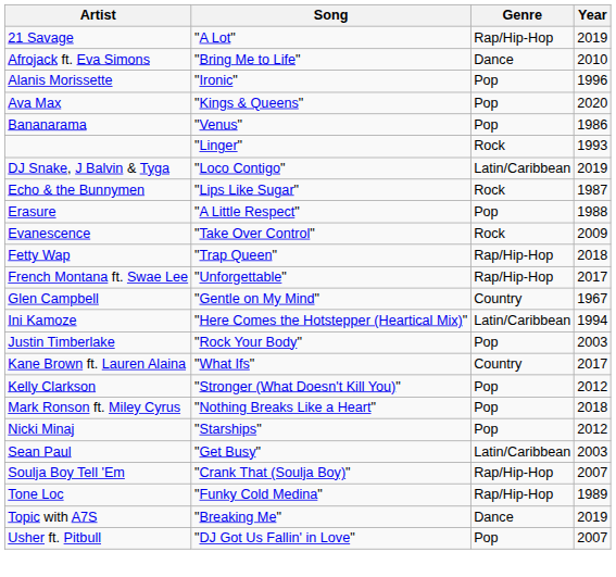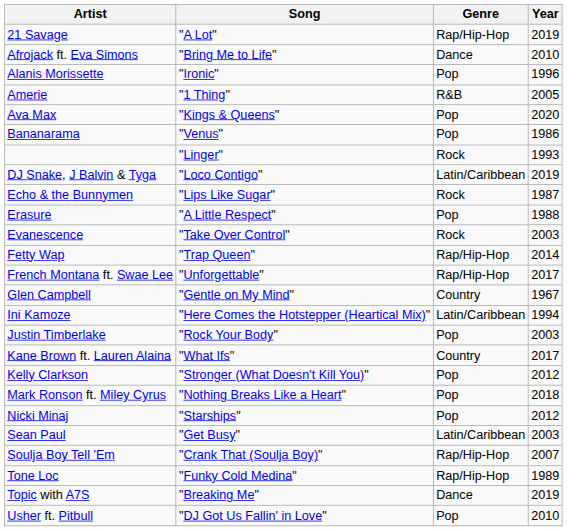 <table class="wikitable sortable">
 <tr>
 <th>Artist</th>
 <th>Song</th>
 <th>Genre</th>
 <th>Year</th>
 </tr>
 <tr>
 <td><a href='#'>21 Savage</a></td>
 <td>"<a href='#'>A Lot</a>"</td>
 <td>Rap/Hip-Hop</td>
 <td>2019</td>
 </tr>
 <tr>
 <td><a href='#'>Afrojack</a> ft. <a href='#'>Eva Simons</a></td>
 <td>"<a href='#'>Bring Me to Life</a>"</td>
 <td>Dance</td>
 <td>2010</td>
 </tr>
 <tr>
 <td><a href='#'>Alanis Morissette</a></td>
 <td>"<a href='#'>Ironic</a>"</td>
 <td>Pop</td>
 <td>1996</td>
+</tr>
+<tr>
+<td><a href='#'>Amerie</a></td>
+<td>"<a href='#'>1 Thing</a>"</td>
+<td>R&B</td>
+<td>2005</td>
 </tr>
 <tr>
 <td><a href='#'>Ava Max</a></td>
 <td>"<a href='#'>Kings & Queens</a>"</td>
 <td>Pop</td>
 <td>2020</td>
 </tr>
 <tr>
 <td><a href='#'>Bananarama</a></td>
 <td>"<a href='#'>Venus</a>"</td>
 <td>Pop</td>
 <td>1986</td>
 </tr>
 <tr>
 <td></td>
 <td>"<a href='#'>Linger</a>"</td>
 <td>Rock</td>
 <td>1993</td>
 </tr>
 <tr>
 <td><a href='#'>DJ Snake</a>, <a href='#'>J Balvin</a> & <a href='#'>Tyga</a></td>
 <td>"<a href='#'>Loco Contigo</a>"</td>
 <td>Latin/Caribbean</td>
 <td>2019</td>
 </tr>
 <tr>
 <td><a href='#'>Echo & the Bunnymen</a></td>
 <td>"<a href='#'>Lips Like Sugar</a>"</td>
 <td>Rock</td>
 <td>1987</td>
 </tr>
 <tr>
 <td><a href='#'>Erasure</a></td>
 <td>"<a href='#'>A Little Respect</a>"</td>
 <td>Pop</td>
 <td>1988</td>
 </tr>
 <tr>
 <td><a href='#'>Evanescence</a></td>
 <td>"<a href='#'>Take Over Control</a>"</td>
 <td>Rock</td>
-<td>2009</td>
+<td>2003</td>
 </tr>
 <tr>
 <td><a href='#'>Fetty Wap</a></td>
 <td>"<a href='#'>Trap Queen</a>"</td>
 <td>Rap/Hip-Hop</td>
-<td>2018</td>
+<td>2014</td>
 </tr>
 <tr>
 <td><a href='#'>French Montana</a> ft. <a href='#'>Swae Lee</a></td>
 <td>"<a href='#'>Unforgettable</a>"</td>
 <td>Rap/Hip-Hop</td>
 <td>2017</td>
 </tr>
 <tr>
 <td><a href='#'>Glen Campbell</a></td>
 <td>"<a href='#'>Gentle on My Mind</a>"</td>
 <td>Country</td>
 <td>1967</td>
 </tr>
 <tr>
 <td><a href='#'>Ini Kamoze</a></td>
 <td>"<a href='#'>Here Comes the Hotstepper (Heartical Mix)</a>"</td>
 <td>Latin/Caribbean</td>
 <td>1994</td>
 </tr>
 <tr>
 <td><a href='#'>Justin Timberlake</a></td>
 <td>"<a href='#'>Rock Your Body</a>"</td>
 <td>Pop</td>
 <td>2003</td>
 </tr>
 <tr>
 <td><a href='#'>Kane Brown</a> ft. <a href='#'>Lauren Alaina</a></td>
 <td>"<a href='#'>What Ifs</a>"</td>
 <td>Country</td>
 <td>2017</td>
 </tr>
 <tr>
 <td><a href='#'>Kelly Clarkson</a></td>
 <td>"<a href='#'>Stronger (What Doesn't Kill You)</a>"</td>
 <td>Pop</td>
 <td>2012</td>
 </tr>
 <tr>
 <td><a href='#'>Mark Ronson</a> ft. <a href='#'>Miley Cyrus</a></td>
 <td>"<a href='#'>Nothing Breaks Like a Heart</a>"</td>
 <td>Pop</td>
 <td>2018</td>
 </tr>
 <tr>
 <td><a href='#'>Nicki Minaj</a></td>
 <td>"<a href='#'>Starships</a>"</td>
 <td>Pop</td>
 <td>2012</td>
 </tr>
 <tr>
 <td><a href='#'>Sean Paul</a></td>
 <td>"<a href='#'>Get Busy</a>"</td>
 <td>Latin/Caribbean</td>
 <td>2003</td>
 </tr>
 <tr>
 <td><a href='#'>Soulja Boy Tell 'Em</a></td>
 <td>"<a href='#'>Crank That (Soulja Boy)</a>"</td>
 <td>Rap/Hip-Hop</td>
 <td>2007</td>
 </tr>
 <tr>
 <td><a href='#'>Tone Loc</a></td>
 <td>"<a href='#'>Funky Cold Medina</a>"</td>
 <td>Rap/Hip-Hop</td>
 <td>1989</td>
 </tr>
 <tr>
 <td><a href='#'>Topic</a> with <a href='#'>A7S</a></td>
 <td>"<a href='#'>Breaking Me</a>"</td>
 <td>Dance</td>
 <td>2019</td>
 </tr>
 <tr>
 <td><a href='#'>Usher</a> ft. <a href='#'>Pitbull</a></td>
 <td>"<a href='#'>DJ Got Us Fallin' in Love</a>"</td>
 <td>Pop</td>
-<td>2007</td>
+<td>2010</td>
 </tr>
 </table>
